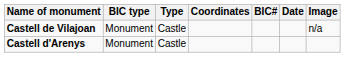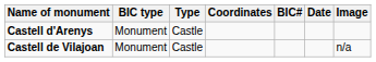 <table class="wikitable">
 <tr>
 <th>Name of monument</th>
 <th>BIC type</th>
 <th>Type</th>
 <th>Coordinates</th>
 <th>BIC#</th>
 <th>Date</th>
 <th>Image</th>
 </tr>
 <tr>
+<td><strong>Castell d'Arenys</strong></td>
+<td>Monument</td>
+<td>Castle</td>
+<td></td>
+<td></td>
+<td></td>
+<td></td>
+</tr>
+<tr>
 <td><strong>Castell de Vilajoan</strong></td>
 <td>Monument</td>
 <td>Castle</td>
 <td></td>
 <td></td>
 <td></td>
 <td>n/a</td>
 </tr>
-<tr>
-<td><strong>Castell d'Arenys</strong></td>
-<td>Monument</td>
-<td>Castle</td>
-<td></td>
-<td></td>
-<td></td>
-<td></td>
-</tr>
 </table>
